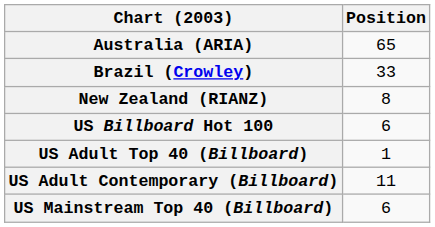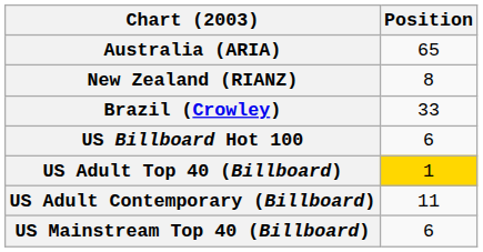 <table class="wikitable sortable plainrowheaders" style="text-align:center">
 <tr>
 <th scope="col">Chart (2003)</th>
 <th scope="col">Position</th>
 </tr>
 <tr>
 <th scope="row">Australia (ARIA)</th>
 <td>65</td>
 </tr>
 <tr>
+<th scope="row">New Zealand (RIANZ)</th>
+<td>8</td>
+</tr>
+<tr>
 <th scope="row">Brazil (<a href='#'>Crowley</a>)</th>
 <td>33</td>
-</tr>
-<tr>
-<th scope="row">New Zealand (RIANZ)</th>
-<td>8</td>
 </tr>
 <tr>
 <th scope="row">US <em>Billboard</em> Hot 100</th>
 <td>6</td>
 </tr>
 <tr>
 <th scope="row">US Adult Top 40 (<em>Billboard</em>)</th>
-<td>1</td>
+<td style="background: gold;">1</td>
 </tr>
 <tr>
 <th scope="row">US Adult Contemporary (<em>Billboard</em>)</th>
 <td>11</td>
 </tr>
 <tr>
 <th scope="row">US Mainstream Top 40 (<em>Billboard</em>)</th>
 <td>6</td>
 </tr>
 </table>
